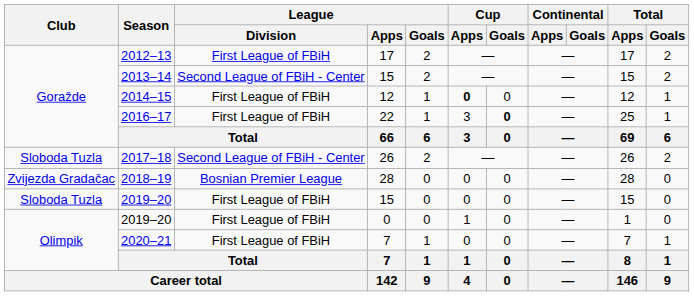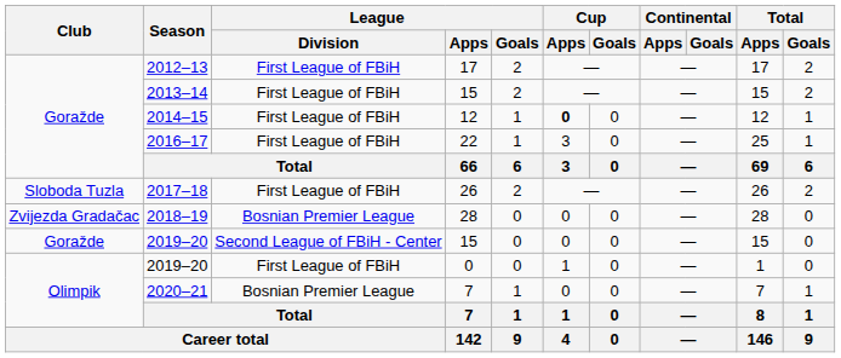 <table class=wikitable style="text-align: center;font-size:95%">
 <tr>
 <th rowspan=2>Club</th>
 <th rowspan=2>Season</th>
 <th colspan=3>League</th>
 <th colspan=2>Cup</th>
 <th colspan=2>Continental</th>
 <th colspan=2>Total</th>
 </tr>
 <tr>
 <th>Division</th>
 <th>Apps</th>
 <th>Goals</th>
 <th>Apps</th>
 <th>Goals</th>
 <th>Apps</th>
 <th>Goals</th>
 <th>Apps</th>
 <th>Goals</th>
 </tr>
 <tr>
 <td rowspan=5><a href='#'>Goražde</a></td>
 <td><a href='#'>2012–13</a></td>
 <td><a href='#'>First League of FBiH</a></td>
 <td>17</td>
 <td>2</td>
 <td colspan=2>—</td>
 <td colspan=2>—</td>
 <td>17</td>
 <td>2</td>
 </tr>
 <tr>
 <td><a href='#'>2013–14</a></td>
-<td><a href='#'>Second League of FBiH - Center</a></td>
+<td>First League of FBiH</td>
 <td>15</td>
 <td>2</td>
 <td colspan=2>—</td>
 <td colspan=2>—</td>
 <td>15</td>
 <td>2</td>
 </tr>
 <tr>
 <td><a href='#'>2014–15</a></td>
 <td>First League of FBiH</td>
 <td>12</td>
 <td>1</td>
 <td><strong>0</strong></td>
 <td>0</td>
 <td colspan=2>—</td>
 <td>12</td>
 <td>1</td>
 </tr>
 <tr>
 <td><a href='#'>2016–17</a></td>
 <td>First League of FBiH</td>
 <td>22</td>
 <td>1</td>
 <td>3</td>
-<td><strong>0</strong></td>
+<td>0</td>
 <td colspan=2>—</td>
 <td>25</td>
 <td>1</td>
 </tr>
 <tr>
 <th colspan=2>Total</th>
 <th>66</th>
 <th>6</th>
 <th>3</th>
 <th>0</th>
 <th colspan=2>—</th>
 <th>69</th>
 <th>6</th>
 </tr>
 <tr>
 <td><a href='#'>Sloboda Tuzla</a></td>
 <td><a href='#'>2017–18</a></td>
-<td><a href='#'>Second League of FBiH - Center</a></td>
+<td>First League of FBiH</td>
 <td>26</td>
 <td>2</td>
 <td colspan=2>—</td>
 <td colspan=2>—</td>
 <td>26</td>
 <td>2</td>
 </tr>
 <tr>
 <td><a href='#'>Zvijezda Gradačac</a></td>
 <td><a href='#'>2018–19</a></td>
 <td><a href='#'>Bosnian Premier League</a></td>
 <td>28</td>
 <td>0</td>
 <td>0</td>
 <td>0</td>
 <td colspan=2>—</td>
 <td>28</td>
 <td>0</td>
 </tr>
 <tr>
-<td><a href='#'>Sloboda Tuzla</a></td>
+<td><a href='#'>Goražde</a></td>
 <td><a href='#'>2019–20</a></td>
-<td>First League of FBiH</td>
+<td><a href='#'>Second League of FBiH - Center</a></td>
 <td>15</td>
 <td>0</td>
 <td>0</td>
 <td>0</td>
 <td colspan=2>—</td>
 <td>15</td>
 <td>0</td>
 </tr>
 <tr>
 <td rowspan=3><a href='#'>Olimpik</a></td>
 <td>2019–20</td>
 <td>First League of FBiH</td>
 <td>0</td>
 <td>0</td>
 <td>1</td>
 <td>0</td>
 <td colspan=2>—</td>
 <td>1</td>
 <td>0</td>
 </tr>
 <tr>
 <td><a href='#'>2020–21</a></td>
-<td>First League of FBiH</td>
+<td>Bosnian Premier League</td>
 <td>7</td>
 <td>1</td>
 <td>0</td>
 <td>0</td>
 <td colspan=2>—</td>
 <td>7</td>
 <td>1</td>
 </tr>
 <tr>
 <th colspan=2>Total</th>
 <th>7</th>
 <th>1</th>
 <th>1</th>
 <th>0</th>
 <th colspan=2>—</th>
 <th>8</th>
 <th>1</th>
 </tr>
 <tr>
 <th colspan=3>Career total</th>
 <th>142</th>
 <th>9</th>
 <th>4</th>
 <th>0</th>
 <th colspan=2>—</th>
 <th>146</th>
 <th>9</th>
 </tr>
 </table>
